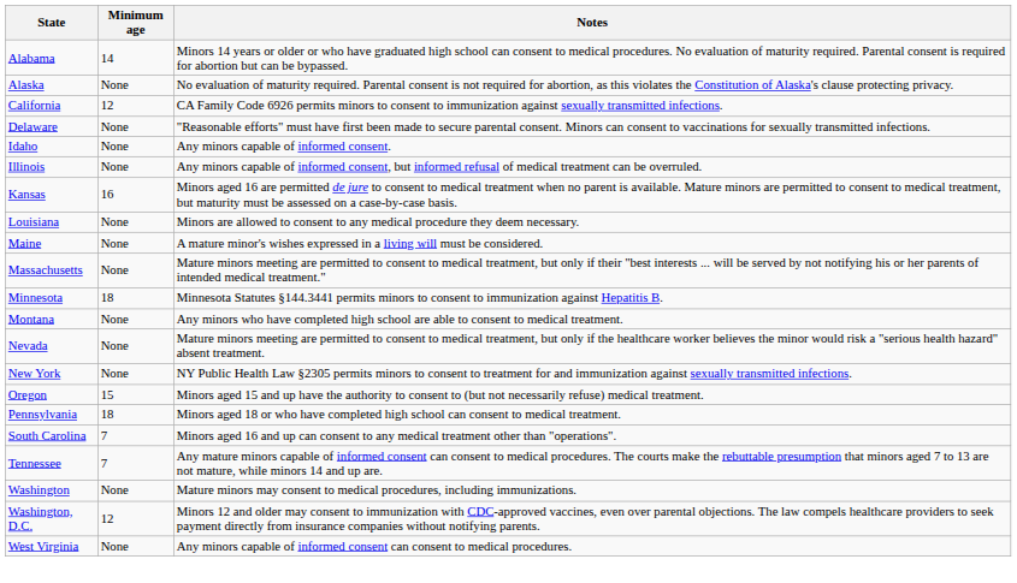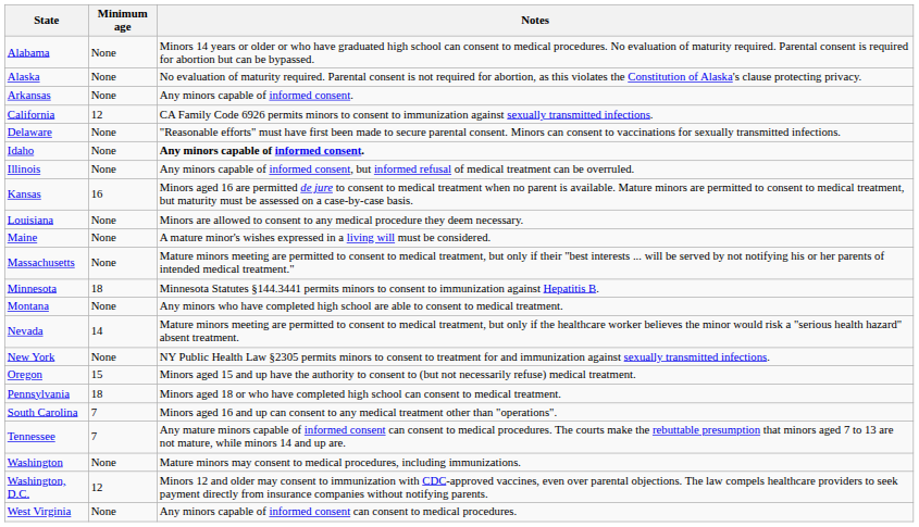 <table class="wikitable sortable">
 <tr>
 <th>State</th>
 <th>Minimum age</th>
 <th>Notes</th>
 </tr>
 <tr>
 <td><a href='#'>Alabama</a></td>
-<td>14</td>
+<td>None</td>
 <td>Minors 14 years or older or who have graduated high school can consent to medical procedures. No evaluation of maturity required. Parental consent is required for abortion but can be bypassed.</td>
 </tr>
 <tr>
 <td><a href='#'>Alaska</a></td>
 <td>None</td>
 <td>No evaluation of maturity required. Parental consent is not required for abortion, as this violates the <a href='#'>Constitution of Alaska</a>'s clause protecting privacy.</td>
+</tr>
+<tr>
+<td><a href='#'>Arkansas</a></td>
+<td>None</td>
+<td>Any minors capable of <a href='#'>informed consent</a>.</td>
 </tr>
 <tr>
 <td><a href='#'>California</a></td>
 <td>12</td>
 <td>CA Family Code 6926 permits minors to consent to immunization against <a href='#'>sexually transmitted infections</a>.</td>
 </tr>
 <tr>
 <td><a href='#'>Delaware</a></td>
 <td>None</td>
 <td>"Reasonable efforts" must have first been made to secure parental consent. Minors can consent to vaccinations for sexually transmitted infections.</td>
 </tr>
 <tr>
 <td><a href='#'>Idaho</a></td>
 <td>None</td>
-<td>Any minors capable of <a href='#'>informed consent</a>.</td>
+<td><strong>Any minors capable of <a href='#'>informed consent</a>.</strong></td>
 </tr>
 <tr>
 <td><a href='#'>Illinois</a></td>
 <td>None</td>
 <td>Any minors capable of <a href='#'>informed consent</a>, but <a href='#'>informed refusal</a> of medical treatment can be overruled.</td>
 </tr>
 <tr>
 <td><a href='#'>Kansas</a></td>
 <td>16</td>
 <td>Minors aged 16 are permitted <em><a href='#'>de jure</a></em> to consent to medical treatment when no parent is available. Mature minors are permitted to consent to medical treatment, but maturity must be assessed on a case-by-case basis.</td>
 </tr>
 <tr>
 <td><a href='#'>Louisiana</a></td>
 <td>None</td>
 <td>Minors are allowed to consent to any medical procedure they deem necessary.</td>
 </tr>
 <tr>
 <td><a href='#'>Maine</a></td>
 <td>None</td>
 <td>A mature minor's wishes expressed in a <a href='#'>living will</a> must be considered.</td>
 </tr>
 <tr>
 <td><a href='#'>Massachusetts</a></td>
 <td>None</td>
 <td>Mature minors meeting are permitted to consent to medical treatment, but only if their "best interests ... will be served by not notifying his or her parents of intended medical treatment."</td>
 </tr>
 <tr>
 <td><a href='#'>Minnesota</a></td>
 <td>18</td>
 <td>Minnesota Statutes §144.3441 permits minors to consent to immunization against <a href='#'>Hepatitis B</a>.</td>
 </tr>
 <tr>
 <td><a href='#'>Montana</a></td>
 <td>None</td>
 <td>Any minors who have completed high school are able to consent to medical treatment.</td>
 </tr>
 <tr>
 <td><a href='#'>Nevada</a></td>
-<td>None</td>
+<td>14</td>
 <td>Mature minors meeting are permitted to consent to medical treatment, but only if the healthcare worker believes the minor would risk a "serious health hazard" absent treatment.</td>
 </tr>
 <tr>
 <td><a href='#'>New York</a></td>
 <td>None</td>
 <td>NY Public Health Law §2305 permits minors to consent to treatment for and immunization against <a href='#'>sexually transmitted infections</a>.</td>
 </tr>
 <tr>
 <td><a href='#'>Oregon</a></td>
 <td>15</td>
 <td>Minors aged 15 and up have the authority to consent to (but not necessarily refuse) medical treatment.</td>
 </tr>
 <tr>
 <td><a href='#'>Pennsylvania</a></td>
 <td>18</td>
 <td>Minors aged 18 or who have completed high school can consent to medical treatment.</td>
 </tr>
 <tr>
 <td><a href='#'>South Carolina</a></td>
 <td>7</td>
 <td>Minors aged 16 and up can consent to any medical treatment other than "operations".</td>
 </tr>
 <tr>
 <td><a href='#'>Tennessee</a></td>
 <td>7</td>
 <td>Any mature minors capable of <a href='#'>informed consent</a> can consent to medical procedures. The courts make the <a href='#'>rebuttable presumption</a> that minors aged 7 to 13 are not mature, while minors 14 and up are.</td>
 </tr>
 <tr>
 <td><a href='#'>Washington</a></td>
 <td>None</td>
 <td>Mature minors may consent to medical procedures, including immunizations.</td>
 </tr>
 <tr>
 <td><a href='#'>Washington, D.C.</a></td>
 <td>12</td>
 <td>Minors 12 and older may consent to immunization with <a href='#'>CDC</a>-approved vaccines, even over parental objections. The law compels healthcare providers to seek payment directly from insurance companies without notifying parents.</td>
 </tr>
 <tr>
 <td><a href='#'>West Virginia</a></td>
 <td>None</td>
 <td>Any minors capable of <a href='#'>informed consent</a> can consent to medical procedures.</td>
 </tr>
 </table>
